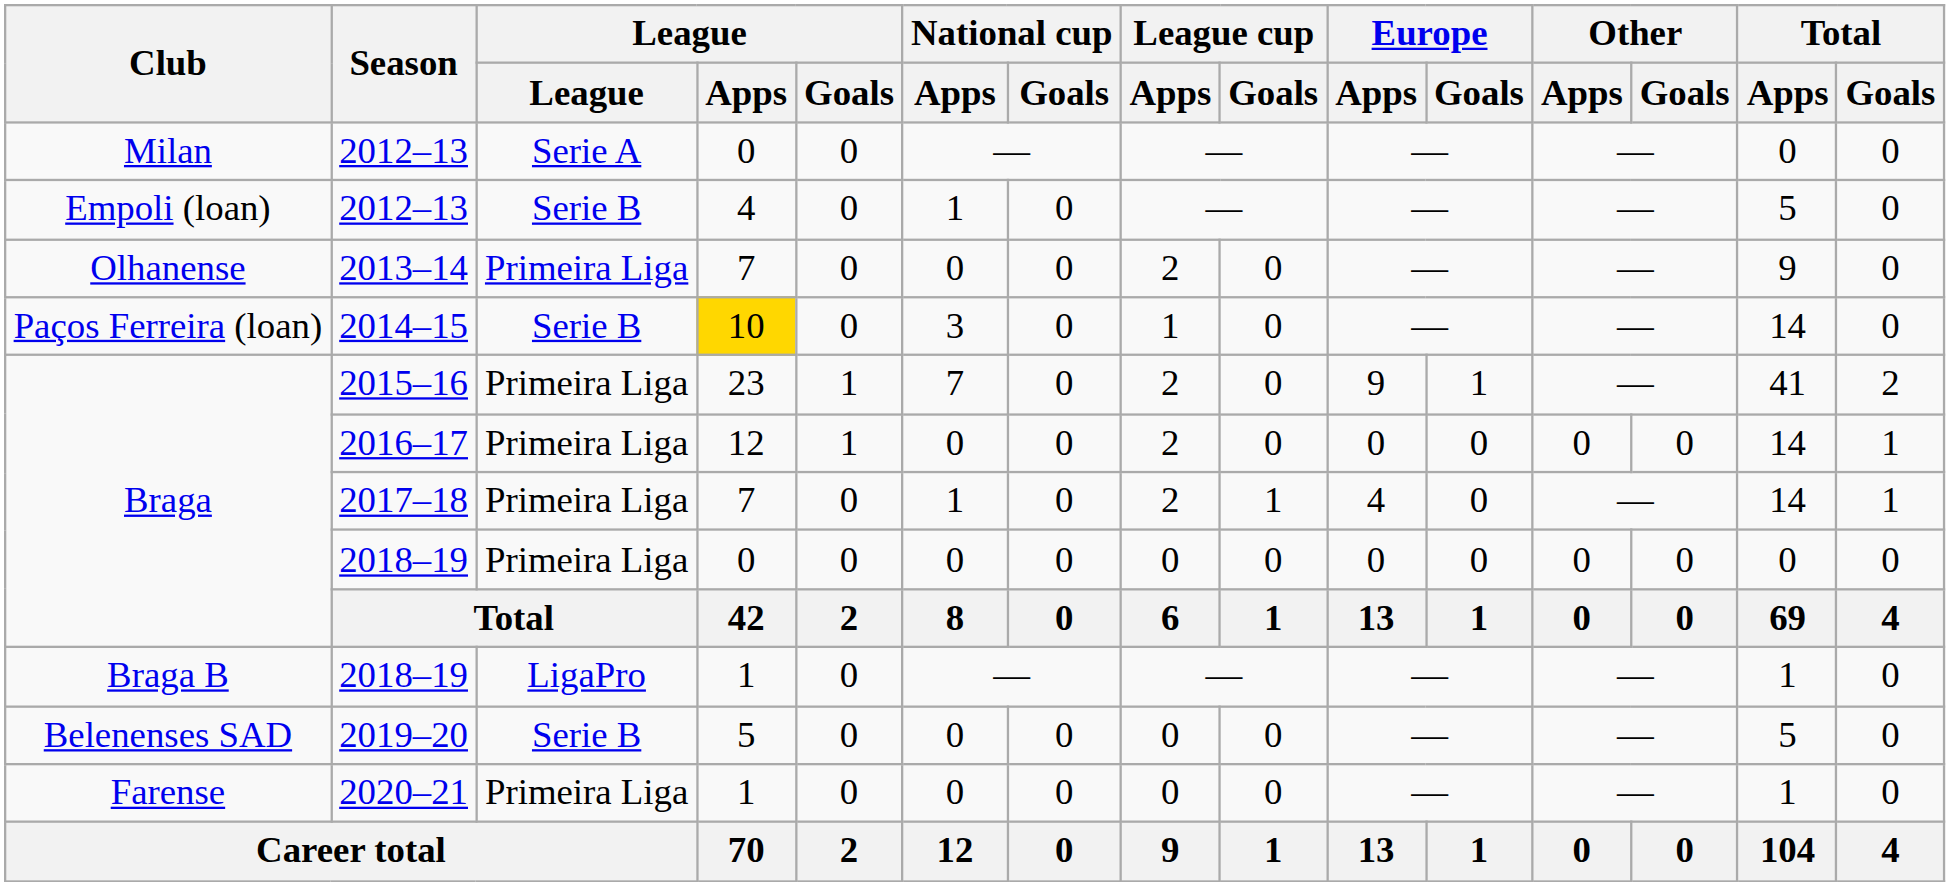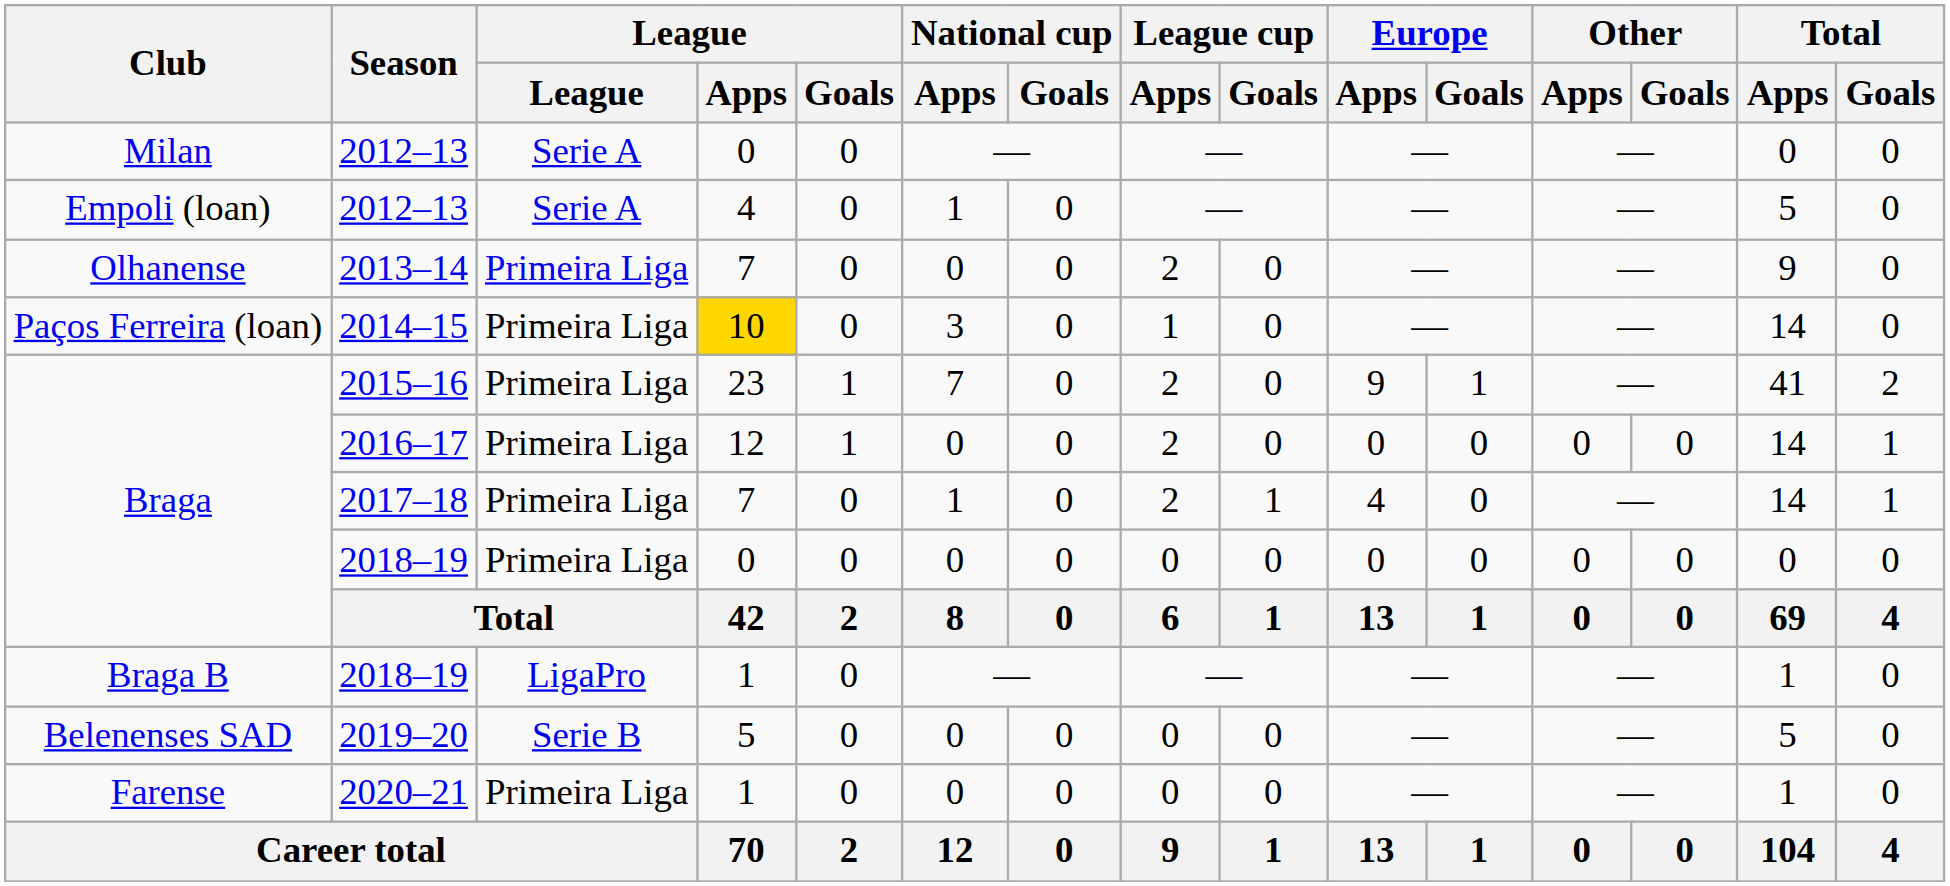 <table class="wikitable" style="text-align:center">
 <tr>
 <th rowspan="2">Club</th>
 <th rowspan="2">Season</th>
 <th colspan="3">League</th>
 <th colspan="2">National cup</th>
 <th colspan="2">League cup</th>
 <th colspan="2"><a href='#'>Europe</a></th>
 <th colspan="2">Other</th>
 <th colspan="2">Total</th>
 </tr>
 <tr>
 <th>League</th>
 <th>Apps</th>
 <th>Goals</th>
 <th>Apps</th>
 <th>Goals</th>
 <th>Apps</th>
 <th>Goals</th>
 <th>Apps</th>
 <th>Goals</th>
 <th>Apps</th>
 <th>Goals</th>
 <th>Apps</th>
 <th>Goals</th>
 </tr>
 <tr>
 <td><a href='#'>Milan</a></td>
 <td><a href='#'>2012–13</a></td>
 <td><a href='#'>Serie A</a></td>
 <td>0</td>
 <td>0</td>
 <td colspan="2">—</td>
 <td colspan="2">—</td>
 <td colspan="2">—</td>
 <td colspan="2">—</td>
 <td>0</td>
 <td>0</td>
 </tr>
 <tr>
 <td><a href='#'>Empoli</a> (loan)</td>
 <td><a href='#'>2012–13</a></td>
-<td><a href='#'>Serie B</a></td>
+<td><a href='#'>Serie A</a></td>
 <td>4</td>
 <td>0</td>
 <td>1</td>
 <td>0</td>
 <td colspan="2">—</td>
 <td colspan="2">—</td>
 <td colspan="2">—</td>
 <td>5</td>
 <td>0</td>
 </tr>
 <tr>
 <td><a href='#'>Olhanense</a></td>
 <td><a href='#'>2013–14</a></td>
 <td><a href='#'>Primeira Liga</a></td>
 <td>7</td>
 <td>0</td>
 <td>0</td>
 <td>0</td>
 <td>2</td>
 <td>0</td>
 <td colspan="2">—</td>
 <td colspan="2">—</td>
 <td>9</td>
 <td>0</td>
 </tr>
 <tr>
 <td><a href='#'>Paços Ferreira</a> (loan)</td>
 <td><a href='#'>2014–15</a></td>
-<td><a href='#'>Serie B</a></td>
+<td>Primeira Liga</td>
 <td style="background: gold;">10</td>
 <td>0</td>
 <td>3</td>
 <td>0</td>
 <td>1</td>
 <td>0</td>
 <td colspan="2">—</td>
 <td colspan="2">—</td>
 <td>14</td>
 <td>0</td>
 </tr>
 <tr>
 <td rowspan="5" valign="center"><a href='#'>Braga</a></td>
 <td><a href='#'>2015–16</a></td>
 <td>Primeira Liga</td>
 <td>23</td>
 <td>1</td>
 <td>7</td>
 <td>0</td>
 <td>2</td>
 <td>0</td>
 <td>9</td>
 <td>1</td>
 <td colspan="2">—</td>
 <td>41</td>
 <td>2</td>
 </tr>
 <tr>
 <td><a href='#'>2016–17</a></td>
 <td>Primeira Liga</td>
 <td>12</td>
 <td>1</td>
 <td>0</td>
 <td>0</td>
 <td>2</td>
 <td>0</td>
 <td>0</td>
 <td>0</td>
 <td>0</td>
 <td>0</td>
 <td>14</td>
 <td>1</td>
 </tr>
 <tr>
 <td><a href='#'>2017–18</a></td>
 <td>Primeira Liga</td>
 <td>7</td>
 <td>0</td>
 <td>1</td>
 <td>0</td>
 <td>2</td>
 <td>1</td>
 <td>4</td>
 <td>0</td>
 <td colspan="2">—</td>
 <td>14</td>
 <td>1</td>
 </tr>
 <tr>
 <td><a href='#'>2018–19</a></td>
 <td>Primeira Liga</td>
 <td>0</td>
 <td>0</td>
 <td>0</td>
 <td>0</td>
 <td>0</td>
 <td>0</td>
 <td>0</td>
 <td>0</td>
 <td>0</td>
 <td>0</td>
 <td>0</td>
 <td>0</td>
 </tr>
 <tr>
 <th colspan="2">Total</th>
 <th>42</th>
 <th>2</th>
 <th>8</th>
 <th>0</th>
 <th>6</th>
 <th>1</th>
 <th>13</th>
 <th>1</th>
 <th>0</th>
 <th>0</th>
 <th>69</th>
 <th>4</th>
 </tr>
 <tr>
 <td><a href='#'>Braga B</a></td>
 <td><a href='#'>2018–19</a></td>
 <td><a href='#'>LigaPro</a></td>
 <td>1</td>
 <td>0</td>
 <td colspan="2">—</td>
 <td colspan="2">—</td>
 <td colspan="2">—</td>
 <td colspan="2">—</td>
 <td>1</td>
 <td>0</td>
 </tr>
 <tr>
 <td><a href='#'>Belenenses SAD</a></td>
 <td><a href='#'>2019–20</a></td>
 <td><a href='#'>Serie B</a></td>
 <td>5</td>
 <td>0</td>
 <td>0</td>
 <td>0</td>
 <td>0</td>
 <td>0</td>
 <td colspan="2">—</td>
 <td colspan="2">—</td>
 <td>5</td>
 <td>0</td>
 </tr>
 <tr>
 <td><a href='#'>Farense</a></td>
 <td><a href='#'>2020–21</a></td>
 <td>Primeira Liga</td>
 <td>1</td>
 <td>0</td>
 <td>0</td>
 <td>0</td>
 <td>0</td>
 <td>0</td>
 <td colspan="2">—</td>
 <td colspan="2">—</td>
 <td>1</td>
 <td>0</td>
 </tr>
 <tr>
 <th colspan="3">Career total</th>
 <th>70</th>
 <th>2</th>
 <th>12</th>
 <th>0</th>
 <th>9</th>
 <th>1</th>
 <th>13</th>
 <th>1</th>
 <th>0</th>
 <th>0</th>
 <th>104</th>
 <th>4</th>
 </tr>
 </table>
